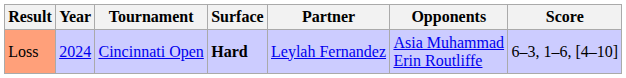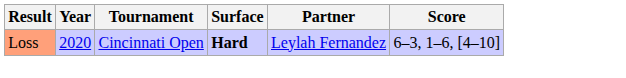 <table class="wikitable">
 <tr>
 <th>Result</th>
 <th>Year</th>
 <th>Tournament</th>
 <th>Surface</th>
 <th>Partner</th>
-<th>Opponents</th>
 <th>Score</th>
 </tr>
 <tr style="background:#ccccff;">
 <td bgcolor=ffa07a>Loss</td>
-<td><a href='#'>2024</a></td>
+<td><a href='#'>2020</a></td>
 <td><a href='#'>Cincinnati Open</a></td>
 <td><strong>Hard</strong></td>
 <td> <a href='#'>Leylah Fernandez</a></td>
-<td> <a href='#'>Asia Muhammad</a> <br>  <a href='#'>Erin Routliffe</a></td>
 <td>6–3, 1–6, [4–10]</td>
 </tr>
 </table>
